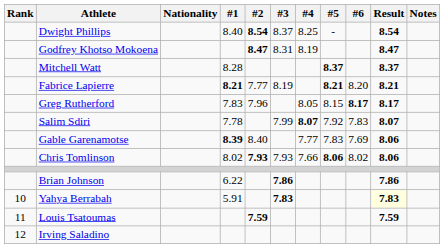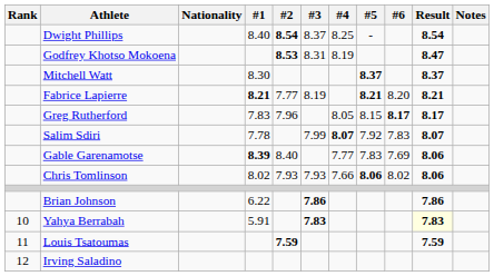 <table class="wikitable sortable" style="text-align:center">
 <tr>
 <th>Rank</th>
 <th>Athlete</th>
 <th>Nationality</th>
 <th>#1</th>
 <th>#2</th>
 <th>#3</th>
 <th>#4</th>
 <th>#5</th>
 <th>#6</th>
 <th>Result</th>
 <th>Notes</th>
 </tr>
 <tr>
 <td></td>
 <td align=left><a href='#'>Dwight Phillips</a></td>
 <td align=left></td>
 <td>8.40</td>
 <td><strong>8.54</strong></td>
 <td>8.37</td>
 <td>8.25</td>
 <td>-</td>
 <td></td>
 <td><strong>8.54</strong></td>
 <td></td>
 </tr>
 <tr>
 <td></td>
 <td align=left><a href='#'>Godfrey Khotso Mokoena</a></td>
 <td align=left></td>
 <td></td>
-<td><strong>8.47</strong></td>
+<td><strong>8.53</strong></td>
 <td>8.31</td>
 <td>8.19</td>
 <td></td>
 <td></td>
 <td><strong>8.47</strong></td>
 <td></td>
 </tr>
 <tr>
 <td></td>
 <td align=left><a href='#'>Mitchell Watt</a></td>
 <td align=left></td>
-<td>8.28</td>
+<td>8.30</td>
 <td></td>
 <td></td>
 <td></td>
 <td><strong>8.37</strong></td>
 <td></td>
 <td><strong>8.37</strong></td>
 <td></td>
 </tr>
 <tr>
 <td></td>
 <td align=left><a href='#'>Fabrice Lapierre</a></td>
 <td align=left></td>
 <td><strong>8.21</strong></td>
 <td>7.77</td>
 <td>8.19</td>
 <td></td>
 <td><strong>8.21</strong></td>
 <td>8.20</td>
 <td><strong>8.21</strong></td>
 <td></td>
 </tr>
 <tr>
 <td></td>
 <td align=left><a href='#'>Greg Rutherford</a></td>
 <td align=left></td>
 <td>7.83</td>
 <td>7.96</td>
 <td></td>
 <td>8.05</td>
 <td>8.15</td>
 <td><strong>8.17</strong></td>
 <td><strong>8.17</strong></td>
 <td></td>
 </tr>
 <tr>
 <td></td>
 <td align=left><a href='#'>Salim Sdiri</a></td>
 <td align=left></td>
 <td>7.78</td>
 <td></td>
 <td>7.99</td>
 <td><strong>8.07</strong></td>
 <td>7.92</td>
 <td>7.83</td>
 <td><strong>8.07</strong></td>
 <td></td>
 </tr>
 <tr>
 <td></td>
 <td align=left><a href='#'>Gable Garenamotse</a></td>
 <td align=left></td>
 <td><strong>8.39</strong></td>
 <td>8.40</td>
 <td></td>
 <td>7.77</td>
 <td>7.83</td>
 <td>7.69</td>
 <td><strong>8.06</strong></td>
 <td></td>
 </tr>
 <tr>
 <td></td>
 <td align=left><a href='#'>Chris Tomlinson</a></td>
 <td align=left></td>
 <td>8.02</td>
-<td><strong>7.93</strong></td>
+<td>7.93</td>
 <td>7.93</td>
 <td>7.66</td>
 <td><strong>8.06</strong></td>
 <td>8.02</td>
 <td><strong>8.06</strong></td>
 <td></td>
 </tr>
 <tr>
 <td colspan=11 bgcolor=lightgray></td>
 </tr>
 <tr>
 <td></td>
 <td align=left><a href='#'>Brian Johnson</a></td>
 <td align=left></td>
 <td>6.22</td>
 <td></td>
 <td><strong>7.86</strong></td>
 <td></td>
 <td></td>
 <td></td>
 <td><strong>7.86</strong></td>
 <td></td>
 </tr>
 <tr>
 <td>10</td>
 <td align=left><a href='#'>Yahya Berrabah</a></td>
 <td align=left></td>
 <td>5.91</td>
 <td></td>
 <td><strong>7.83</strong></td>
 <td></td>
 <td></td>
 <td></td>
 <td style="background: lightyellow;"><strong>7.83</strong></td>
 <td></td>
 </tr>
 <tr>
 <td>11</td>
 <td align=left><a href='#'>Louis Tsatoumas</a></td>
 <td align=left></td>
 <td></td>
 <td><strong>7.59</strong></td>
 <td></td>
 <td></td>
 <td></td>
 <td></td>
 <td><strong>7.59</strong></td>
 <td></td>
 </tr>
 <tr>
 <td>12</td>
 <td align=left><a href='#'>Irving Saladino</a></td>
 <td align=left></td>
 <td></td>
 <td></td>
 <td></td>
 <td></td>
 <td></td>
 <td></td>
 <td><strong></strong></td>
 <td></td>
 </tr>
 </table>
